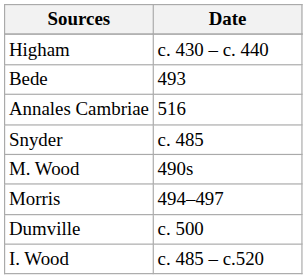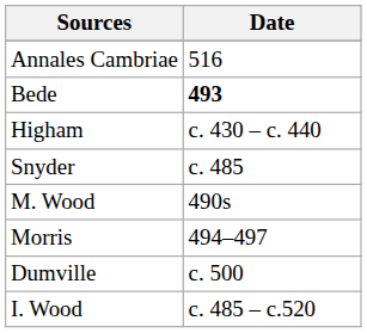 <table class="wikitable">
 <tr align=left>
 <th>Sources</th>
 <th width="50%">Date</th>
 </tr>
 <tr valign=top>
 </tr>
 <tr valign=top bgcolor="#ffffff">
-<td>Higham</td>
-<td>c. 430 – c. 440</td>
+<td>Annales Cambriae</td>
+<td>516</td>
 </tr>
 <tr valign=top bgcolor="#ffffff">
 <td>Bede</td>
-<td>493</td>
+<td><strong>493</strong></td>
 </tr>
 <tr valign=top bgcolor="#ffffff">
-<td>Annales Cambriae</td>
-<td>516</td>
+<td>Higham</td>
+<td>c. 430 – c. 440</td>
 </tr>
 <tr valign=top bgcolor="#ffffff">
 <td>Snyder</td>
 <td>c. 485</td>
 </tr>
 <tr valign=top bgcolor="#ffffff">
 <td>M. Wood</td>
 <td>490s</td>
 </tr>
 <tr valign=top bgcolor="#ffffff">
 <td>Morris</td>
 <td>494–497</td>
 </tr>
 <tr valign=top bgcolor="#ffffff">
 <td>Dumville</td>
 <td>c. 500</td>
 </tr>
 <tr valign=top bgcolor="#ffffff">
 <td>I. Wood</td>
 <td>c. 485 – c.520</td>
 </tr>
 </table>
